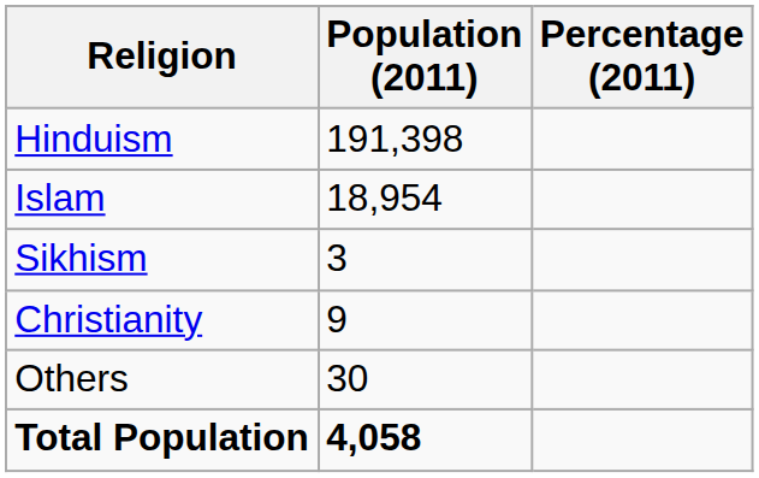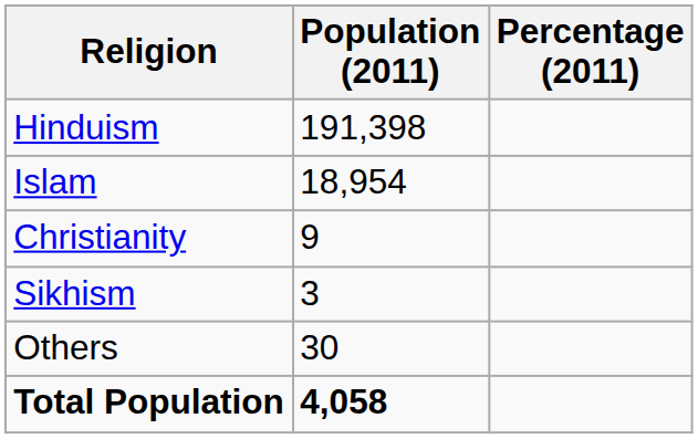 <table class="wikitable sortable">
 <tr>
 <th>Religion</th>
 <th>Population<br>(2011)</th>
 <th>Percentage<br>(2011)</th>
 </tr>
 <tr>
 <td><a href='#'>Hinduism</a> </td>
 <td>191,398</td>
 <td></td>
 </tr>
 <tr>
 <td><a href='#'>Islam</a> </td>
 <td>18,954</td>
 <td></td>
 </tr>
 <tr>
-<td><a href='#'>Sikhism</a> </td>
-<td>3</td>
+<td><a href='#'>Christianity</a> </td>
+<td>9</td>
 <td></td>
 </tr>
 <tr>
-<td><a href='#'>Christianity</a> </td>
-<td>9</td>
+<td><a href='#'>Sikhism</a> </td>
+<td>3</td>
 <td></td>
 </tr>
 <tr>
 <td>Others </td>
 <td>30</td>
 <td></td>
 </tr>
 <tr>
 <td><strong>Total Population</strong></td>
 <td><strong>4,058</strong></td>
 <td><strong></strong></td>
 </tr>
 </table>
